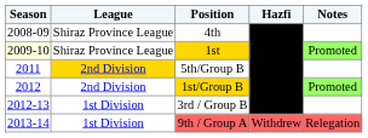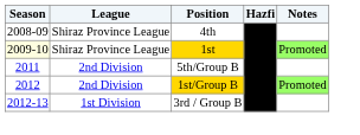 <table border="1" cellpadding="2" style="border-collapse:collapse; text-align:center; font-size:normal;">
 <tr style="background:#f0f6fa;">
 <th>Season</th>
 <th>League</th>
 <th>Position</th>
 <th>Hazfi</th>
 <th>Notes</th>
 </tr>
 <tr>
 <td>2008-09</td>
 <td>Shiraz Province League</td>
 <td>4th </td>
 <td rowspan=5 bgcolor= black></td>
 <td></td>
 </tr>
 <tr>
 <td style="background: lightyellow;">2009-10</td>
 <td>Shiraz Province League</td>
 <td bgcolor=gold>1st </td>
 <td bgcolor=99FF66>Promoted</td>
 </tr>
 <tr>
 <td><a href='#'>2011</a></td>
-<td style="background: gold;"><a href='#'>2nd Division</a></td>
+<td><a href='#'>2nd Division</a></td>
 <td>5th/Group B </td>
 <td></td>
 </tr>
 <tr>
 <td><a href='#'>2012</a></td>
 <td><a href='#'>2nd Division</a></td>
 <td bgcolor=gold>1st/Group B</td>
 <td bgcolor=99FF66>Promoted</td>
 </tr>
 <tr>
 <td><a href='#'>2012-13</a></td>
 <td><a href='#'>1st Division</a></td>
 <td>3rd / Group B</td>
 <td></td>
 </tr>
-<tr>
-<td><a href='#'>2013-14</a></td>
-<td><a href='#'>1st Division</a></td>
-<td bgcolor=FF6666>9th / Group A</td>
-<td bgcolor=FF6666>Withdrew</td>
-<td bgcolor=FF6666>Relegation</td>
-</tr>
 </table>
